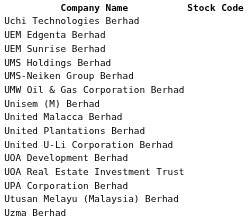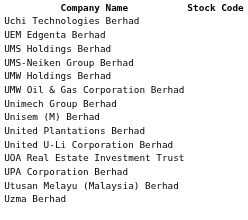 <table style="background:transparent;">
 <tr>
 <th>Company Name</th>
 <th>Stock Code</th>
 </tr>
 <tr>
 <td>Uchi Technologies Berhad</td>
 <td></td>
 </tr>
 <tr>
 <td>UEM Edgenta Berhad</td>
 <td></td>
 </tr>
 <tr>
-<td>UEM Sunrise Berhad</td>
-<td></td>
-</tr>
-<tr>
 <td>UMS Holdings Berhad</td>
 <td></td>
 </tr>
 <tr>
 <td>UMS-Neiken Group Berhad</td>
 <td></td>
 </tr>
 <tr>
+<td>UMW Holdings Berhad</td>
+<td></td>
+</tr>
+<tr>
 <td>UMW Oil & Gas Corporation Berhad</td>
 <td></td>
 </tr>
 <tr>
-<td>Unisem (M) Berhad</td>
+<td>Unimech Group Berhad</td>
 <td></td>
 </tr>
 <tr>
-<td>United Malacca Berhad</td>
+<td>Unisem (M) Berhad</td>
 <td></td>
 </tr>
 <tr>
 <td>United Plantations Berhad</td>
 <td></td>
 </tr>
 <tr>
 <td>United U-Li Corporation Berhad</td>
-<td></td>
-</tr>
-<tr>
-<td>UOA Development Berhad</td>
 <td></td>
 </tr>
 <tr>
 <td>UOA Real Estate Investment Trust</td>
 <td></td>
 </tr>
 <tr>
 <td>UPA Corporation Berhad</td>
 <td></td>
 </tr>
 <tr>
 <td>Utusan Melayu (Malaysia) Berhad</td>
 <td></td>
 </tr>
 <tr>
 <td>Uzma Berhad</td>
 <td></td>
 </tr>
 </table>
